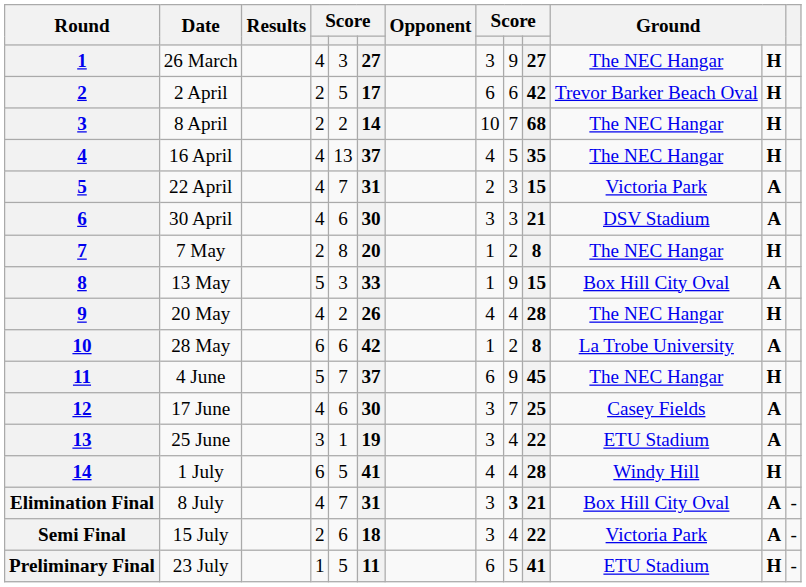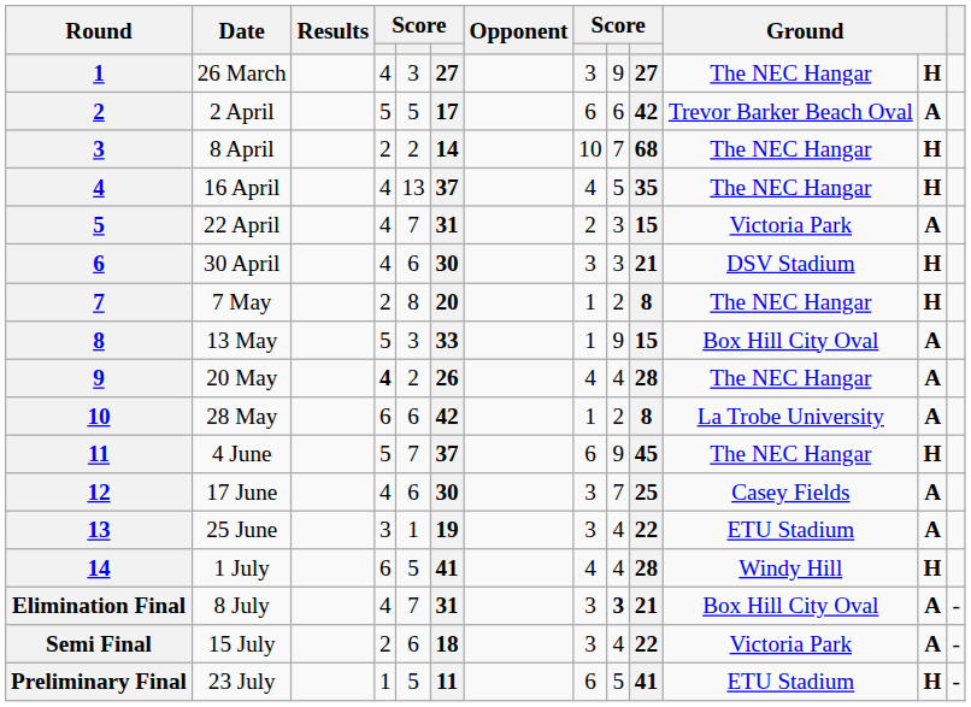 <table class="wikitable plainrowheaders" style="font-size:95%; text-align:center;">
 <tr>
 <th rowspan="2" scope="col">Round</th>
 <th rowspan="2" scope="col">Date</th>
 <th rowspan="2">Results</th>
 <th colspan="3" scope="col">Score</th>
 <th rowspan="2" scope="col">Opponent</th>
 <th colspan="3" scope="col">Score</th>
 <th colspan="2" rowspan="2" scope="col">Ground</th>
 <th rowspan="2"></th>
 </tr>
 <tr>
 <th scope="col"></th>
 <th scope="col"></th>
 <th scope="col"></th>
 <th scope="col"></th>
 <th scope="col"></th>
 <th scope="col"></th>
 </tr>
 <tr>
 <th scope="row" style="text-align:center;"><a href='#'>1</a></th>
 <td>26 March</td>
 <td></td>
 <td>4</td>
 <td>3</td>
 <th>27</th>
 <td></td>
 <td>3</td>
 <td>9</td>
 <th>27</th>
 <td><a href='#'>The NEC Hangar</a></td>
 <td><strong>H</strong></td>
 <td></td>
 </tr>
 <tr>
 <th scope="row" style="text-align:center;"><a href='#'>2</a></th>
 <td>2 April</td>
 <td></td>
-<td>2</td>
+<td>5</td>
 <td>5</td>
 <th>17</th>
 <td></td>
 <td>6</td>
 <td>6</td>
 <th>42</th>
 <td><a href='#'>Trevor Barker Beach Oval</a></td>
-<td><strong>H</strong></td>
+<td><strong>A</strong></td>
 <td></td>
 </tr>
 <tr>
 <th scope="row" style="text-align:center;"><a href='#'>3</a></th>
 <td>8 April</td>
 <td></td>
 <td>2</td>
 <td>2</td>
 <th>14</th>
 <td></td>
 <td>10</td>
 <td>7</td>
 <th>68</th>
 <td><a href='#'>The NEC Hangar</a></td>
 <td><strong>H</strong></td>
 <td></td>
 </tr>
 <tr>
 <th scope="row" style="text-align:center;"><a href='#'>4</a></th>
 <td>16 April</td>
 <td></td>
 <td>4</td>
 <td>13</td>
 <th>37</th>
 <td></td>
 <td>4</td>
 <td>5</td>
 <th>35</th>
 <td><a href='#'>The NEC Hangar</a></td>
 <td><strong>H</strong></td>
 <td></td>
 </tr>
 <tr>
 <th scope="row" style="text-align:center;"><a href='#'>5</a></th>
 <td>22 April</td>
 <td></td>
 <td>4</td>
 <td>7</td>
 <th>31</th>
 <td></td>
 <td>2</td>
 <td>3</td>
 <th>15</th>
 <td><a href='#'>Victoria Park</a></td>
 <td><strong>A</strong></td>
 <td></td>
 </tr>
 <tr>
 <th scope="row" style="text-align:center;"><a href='#'>6</a></th>
 <td>30 April</td>
 <td></td>
 <td>4</td>
 <td>6</td>
 <th>30</th>
 <td></td>
 <td>3</td>
 <td>3</td>
 <th>21</th>
 <td><a href='#'>DSV Stadium</a></td>
-<td><strong>A</strong></td>
+<td><strong>H</strong></td>
 <td></td>
 </tr>
 <tr>
 <th scope="row" style="text-align:center;"><a href='#'>7</a></th>
 <td>7 May</td>
 <td></td>
 <td>2</td>
 <td>8</td>
 <th>20</th>
 <td></td>
 <td>1</td>
 <td>2</td>
 <th>8</th>
 <td><a href='#'>The NEC Hangar</a></td>
 <td><strong>H</strong></td>
 <td></td>
 </tr>
 <tr>
 <th scope="row" style="text-align:center;"><a href='#'>8</a></th>
 <td>13 May</td>
 <td></td>
 <td>5</td>
 <td>3</td>
 <th>33</th>
 <td></td>
 <td>1</td>
 <td>9</td>
 <th>15</th>
 <td><a href='#'>Box Hill City Oval</a></td>
 <td><strong>A</strong></td>
 <td></td>
 </tr>
 <tr>
 <th scope="row" style="text-align:center;"><a href='#'>9</a></th>
 <td>20 May</td>
 <td></td>
-<td>4</td>
+<td><strong>4</strong></td>
 <td>2</td>
 <th>26</th>
 <td></td>
 <td>4</td>
 <td>4</td>
 <th>28</th>
 <td><a href='#'>The NEC Hangar</a></td>
-<td><strong>H</strong></td>
+<td><strong>A</strong></td>
 <td></td>
 </tr>
 <tr>
 <th scope="row" style="text-align:center;"><a href='#'>10</a></th>
 <td>28 May</td>
 <td></td>
 <td>6</td>
 <td>6</td>
 <th>42</th>
 <td></td>
 <td>1</td>
 <td>2</td>
 <th>8</th>
 <td><a href='#'>La Trobe University</a></td>
 <td><strong>A</strong></td>
 <td></td>
 </tr>
 <tr>
 <th scope="row" style="text-align:center;"><a href='#'>11</a></th>
 <td>4 June</td>
 <td></td>
 <td>5</td>
 <td>7</td>
 <th>37</th>
 <td></td>
 <td>6</td>
 <td>9</td>
 <th>45</th>
 <td><a href='#'>The NEC Hangar</a></td>
 <td><strong>H</strong></td>
 <td></td>
 </tr>
 <tr>
 <th scope="row" style="text-align:center;"><a href='#'>12</a></th>
 <td>17 June</td>
 <td></td>
 <td>4</td>
 <td>6</td>
 <th>30</th>
 <td></td>
 <td>3</td>
 <td>7</td>
 <th>25</th>
 <td><a href='#'>Casey Fields</a></td>
 <td><strong>A</strong></td>
 <td></td>
 </tr>
 <tr>
 <th scope="row" style="text-align:center;"><a href='#'>13</a></th>
 <td>25 June</td>
 <td></td>
 <td>3</td>
 <td>1</td>
 <th>19</th>
 <td></td>
 <td>3</td>
 <td>4</td>
 <th>22</th>
 <td><a href='#'>ETU Stadium</a></td>
 <td><strong>A</strong></td>
 <td></td>
 </tr>
 <tr>
 <th scope="row" style="text-align:center;"><a href='#'>14</a></th>
 <td>1 July</td>
 <td></td>
 <td>6</td>
 <td>5</td>
 <th>41</th>
 <td></td>
 <td>4</td>
 <td>4</td>
 <th>28</th>
 <td><a href='#'>Windy Hill</a></td>
 <td><strong>H</strong></td>
 <td></td>
 </tr>
 <tr>
 <th><strong>Elimination Final</strong></th>
 <td>8 July</td>
 <td></td>
 <td>4</td>
 <td>7</td>
 <th>31</th>
 <td></td>
 <td>3</td>
 <td><strong>3</strong></td>
 <th>21</th>
 <td><a href='#'>Box Hill City Oval</a></td>
 <td><strong>A</strong></td>
 <td>-</td>
 </tr>
 <tr>
 <th><strong>Semi Final</strong></th>
 <td>15 July</td>
 <td></td>
 <td>2</td>
 <td>6</td>
 <th>18</th>
 <td></td>
 <td>3</td>
 <td>4</td>
 <th>22</th>
 <td><a href='#'>Victoria Park</a></td>
 <td><strong>A</strong></td>
 <td>-</td>
 </tr>
 <tr>
 <th>Preliminary Final</th>
 <td>23 July</td>
 <td></td>
 <td>1</td>
 <td>5</td>
 <th>11</th>
 <td></td>
 <td>6</td>
 <td>5</td>
 <th>41</th>
 <td><a href='#'>ETU Stadium</a></td>
 <td><strong>H</strong></td>
 <td>-</td>
 </tr>
 </table>
